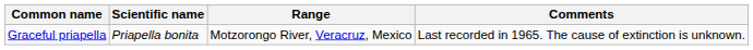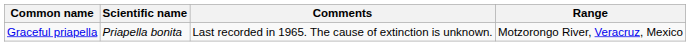 <table class="wikitable">
 <tr>
 <th>Common name</th>
 <th>Scientific name</th>
+<th class="unsortable">Comments</th>
 <th>Range</th>
-<th class="unsortable">Comments</th>
 </tr>
 <tr>
 <td><a href='#'>Graceful priapella</a></td>
 <td><em>Priapella bonita</em></td>
+<td>Last recorded in 1965. The cause of extinction is unknown.</td>
 <td>Motzorongo River, <a href='#'>Veracruz</a>, Mexico</td>
-<td>Last recorded in 1965. The cause of extinction is unknown.</td>
 </tr>
 </table>
